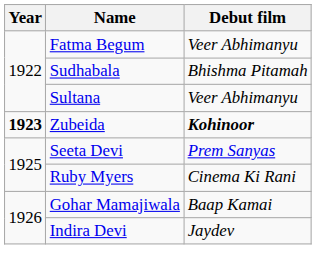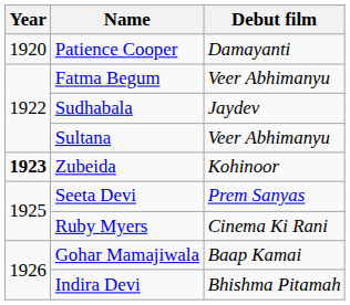 <table class="wikitable sortable static-row-numbers static-row-header-text hover-highlight" "style="font-size: 100%">
 <tr>
 <th>Year</th>
 <th>Name</th>
 <th class="unsortable">Debut film</th>
+</tr>
+<tr>
+<td>1920</td>
+<td><a href='#'>Patience Cooper</a></td>
+<td><em>Damayanti</em></td>
 </tr>
 <tr>
 <td rowspan="3">1922</td>
 <td><a href='#'>Fatma Begum</a></td>
 <td><em>Veer Abhimanyu</em></td>
 </tr>
 <tr>
 <td><a href='#'>Sudhabala</a></td>
-<td><em>Bhishma Pitamah</em></td>
+<td><em>Jaydev</em></td>
 </tr>
 <tr>
 <td><a href='#'>Sultana</a></td>
 <td><em>Veer Abhimanyu</em></td>
 </tr>
 <tr>
 <td><strong>1923</strong></td>
 <td><a href='#'>Zubeida</a></td>
-<td><strong><em>Kohinoor</em></strong></td>
+<td><em>Kohinoor</em></td>
 </tr>
 <tr>
 <td rowspan="2">1925</td>
 <td><a href='#'>Seeta Devi</a></td>
 <td><em><a href='#'>Prem Sanyas</a></em></td>
 </tr>
 <tr>
 <td><a href='#'>Ruby Myers</a></td>
 <td><em>Cinema Ki Rani</em></td>
 </tr>
 <tr>
 <td rowspan="2">1926</td>
 <td><a href='#'>Gohar Mamajiwala</a></td>
 <td><em>Baap Kamai</em></td>
 </tr>
 <tr>
 <td><a href='#'>Indira Devi</a></td>
-<td><em>Jaydev</em></td>
+<td><em>Bhishma Pitamah</em></td>
 </tr>
 </table>
